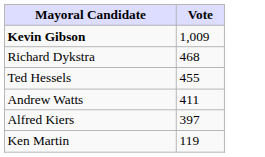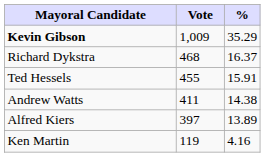 <table class="wikitable">
 <tr>
 <th style="background:#ddf; width:200px;">Mayoral Candidate</th>
 <th style="background:#ddf; width:50px;">Vote</th>
+<th style="background:#ddf; width:30px;">%</th>
 </tr>
 <tr>
 <td><strong>Kevin Gibson</strong></td>
 <td>1,009</td>
+<td>35.29</td>
 </tr>
 <tr>
 <td>Richard Dykstra</td>
 <td>468</td>
+<td>16.37</td>
 </tr>
 <tr>
 <td>Ted Hessels</td>
 <td>455</td>
+<td>15.91</td>
 </tr>
 <tr>
 <td>Andrew Watts</td>
 <td>411</td>
+<td>14.38</td>
 </tr>
 <tr>
 <td>Alfred Kiers</td>
 <td>397</td>
+<td>13.89</td>
 </tr>
 <tr>
 <td>Ken Martin</td>
 <td>119</td>
+<td>4.16</td>
 </tr>
 </table>
